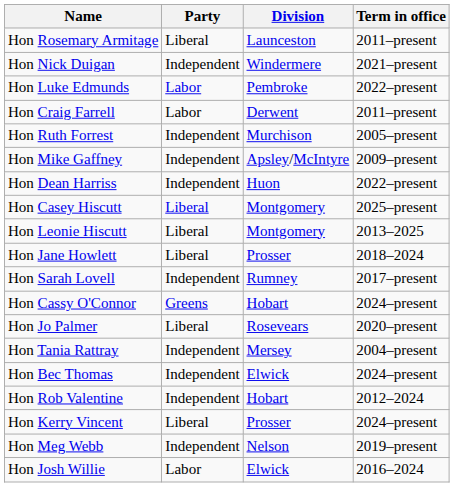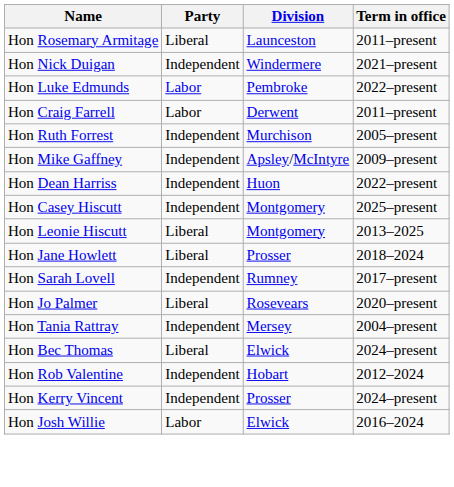 <table class="wikitable sortable">
 <tr>
 <th><strong>Name</strong></th>
 <th><strong>Party</strong></th>
 <th><strong><a href='#'>Division</a></strong></th>
 <th><strong>Term in office</strong></th>
 </tr>
 <tr>
 <td>Hon <a href='#'>Rosemary Armitage</a></td>
 <td>Liberal</td>
 <td><a href='#'>Launceston</a></td>
 <td>2011–present</td>
 </tr>
 <tr>
 <td>Hon <a href='#'>Nick Duigan</a></td>
 <td>Independent</td>
 <td><a href='#'>Windermere</a></td>
 <td>2021–present</td>
 </tr>
 <tr>
 <td>Hon <a href='#'>Luke Edmunds</a></td>
 <td><a href='#'>Labor</a></td>
 <td><a href='#'>Pembroke</a></td>
 <td>2022–present</td>
 </tr>
 <tr>
 <td>Hon <a href='#'>Craig Farrell</a></td>
 <td>Labor</td>
 <td><a href='#'>Derwent</a></td>
 <td>2011–present</td>
 </tr>
 <tr>
 <td>Hon <a href='#'>Ruth Forrest</a></td>
 <td>Independent</td>
 <td><a href='#'>Murchison</a></td>
 <td>2005–present</td>
 </tr>
 <tr>
 <td>Hon <a href='#'>Mike Gaffney</a></td>
 <td>Independent</td>
 <td><a href='#'>Apsley</a>/<a href='#'>McIntyre</a></td>
 <td>2009–present</td>
 </tr>
 <tr>
 <td>Hon <a href='#'>Dean Harriss</a></td>
 <td>Independent</td>
 <td><a href='#'>Huon</a></td>
 <td>2022–present</td>
 </tr>
 <tr>
 <td>Hon <a href='#'>Casey Hiscutt</a></td>
-<td><a href='#'>Liberal</a></td>
+<td>Independent</td>
 <td><a href='#'>Montgomery</a></td>
 <td>2025–present</td>
 </tr>
 <tr>
 <td>Hon <a href='#'>Leonie Hiscutt</a></td>
 <td>Liberal</td>
 <td><a href='#'>Montgomery</a></td>
 <td>2013–2025</td>
 </tr>
 <tr>
 <td>Hon <a href='#'>Jane Howlett</a></td>
 <td>Liberal</td>
 <td><a href='#'>Prosser</a></td>
 <td>2018–2024</td>
 </tr>
 <tr>
 <td>Hon <a href='#'>Sarah Lovell</a></td>
 <td>Independent</td>
 <td><a href='#'>Rumney</a></td>
 <td>2017–present</td>
 </tr>
 <tr>
-<td>Hon <a href='#'>Cassy O'Connor</a></td>
-<td><a href='#'>Greens</a></td>
-<td><a href='#'>Hobart</a></td>
-<td>2024–present</td>
-</tr>
-<tr>
 <td>Hon <a href='#'>Jo Palmer</a></td>
 <td>Liberal</td>
 <td><a href='#'>Rosevears</a></td>
 <td>2020–present</td>
 </tr>
 <tr>
 <td>Hon <a href='#'>Tania Rattray</a></td>
 <td>Independent</td>
 <td><a href='#'>Mersey</a></td>
 <td>2004–present</td>
 </tr>
 <tr>
 <td>Hon <a href='#'>Bec Thomas</a></td>
-<td>Independent</td>
+<td>Liberal</td>
 <td><a href='#'>Elwick</a></td>
 <td>2024–present</td>
 </tr>
 <tr>
 <td>Hon <a href='#'>Rob Valentine</a></td>
 <td>Independent</td>
 <td><a href='#'>Hobart</a></td>
 <td>2012–2024</td>
 </tr>
 <tr>
 <td>Hon <a href='#'>Kerry Vincent</a></td>
-<td>Liberal</td>
+<td>Independent</td>
 <td><a href='#'>Prosser</a></td>
 <td>2024–present</td>
-</tr>
-<tr>
-<td>Hon <a href='#'>Meg Webb</a></td>
-<td>Independent</td>
-<td><a href='#'>Nelson</a></td>
-<td>2019–present</td>
 </tr>
 <tr>
 <td>Hon <a href='#'>Josh Willie</a></td>
 <td>Labor</td>
 <td><a href='#'>Elwick</a></td>
 <td>2016–2024</td>
 </tr>
 </table>
